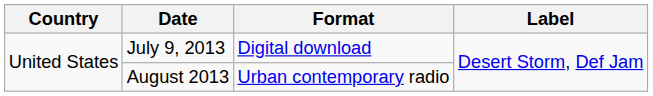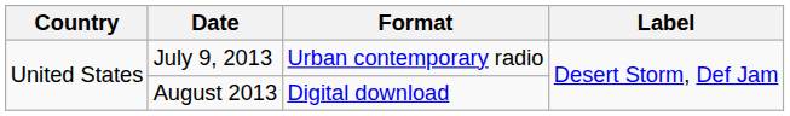 <table class="wikitable">
 <tr>
 <th>Country</th>
 <th>Date</th>
 <th>Format</th>
 <th>Label</th>
 </tr>
 <tr>
 <td rowspan="2">United States</td>
 <td>July 9, 2013</td>
-<td><a href='#'>Digital download</a></td>
+<td><a href='#'>Urban contemporary</a> radio</td>
 <td rowspan="2"><a href='#'>Desert Storm</a>, <a href='#'>Def Jam</a></td>
 </tr>
 <tr>
 <td>August 2013</td>
-<td><a href='#'>Urban contemporary</a> radio</td>
+<td><a href='#'>Digital download</a></td>
 </tr>
 </table>
